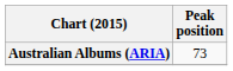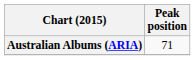 <table class="wikitable sortable plainrowheaders" style="text-align:center">
 <tr>
 <th scope="col">Chart (2015)</th>
 <th scope="col">Peak<br> position</th>
 </tr>
 <tr>
 <th scope="row">Australian Albums (<a href='#'>ARIA</a>)</th>
-<td>73</td>
+<td>71</td>
 </tr>
 <tr>
 </tr>
 <tr>
 </tr>
 <tr>
 </tr>
 <tr>
 </tr>
 <tr>
 </tr>
 <tr>
 </tr>
 </table>
